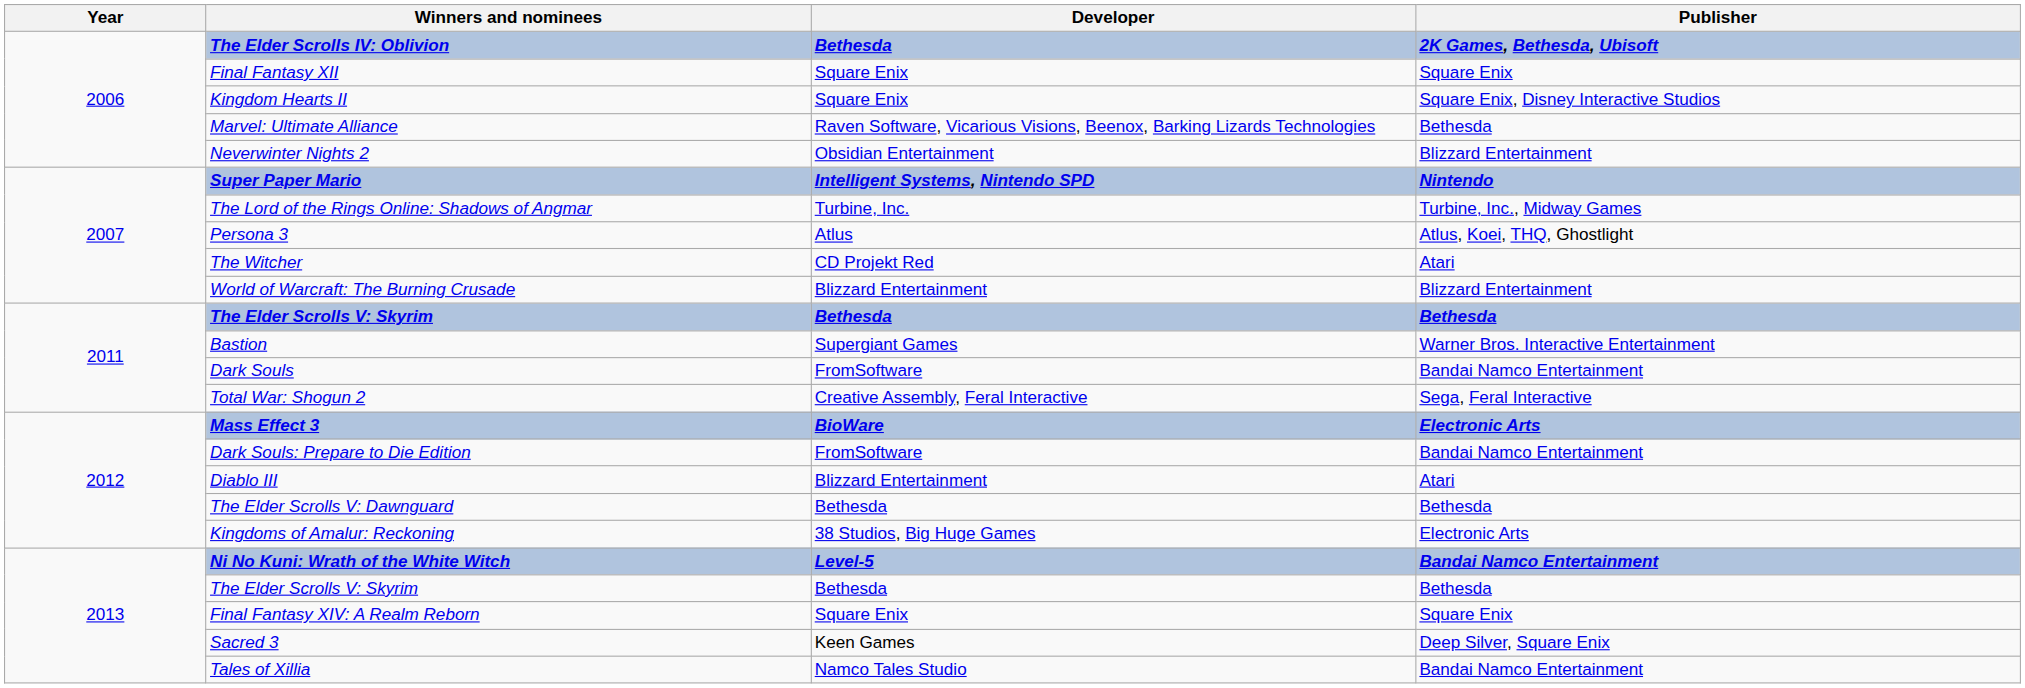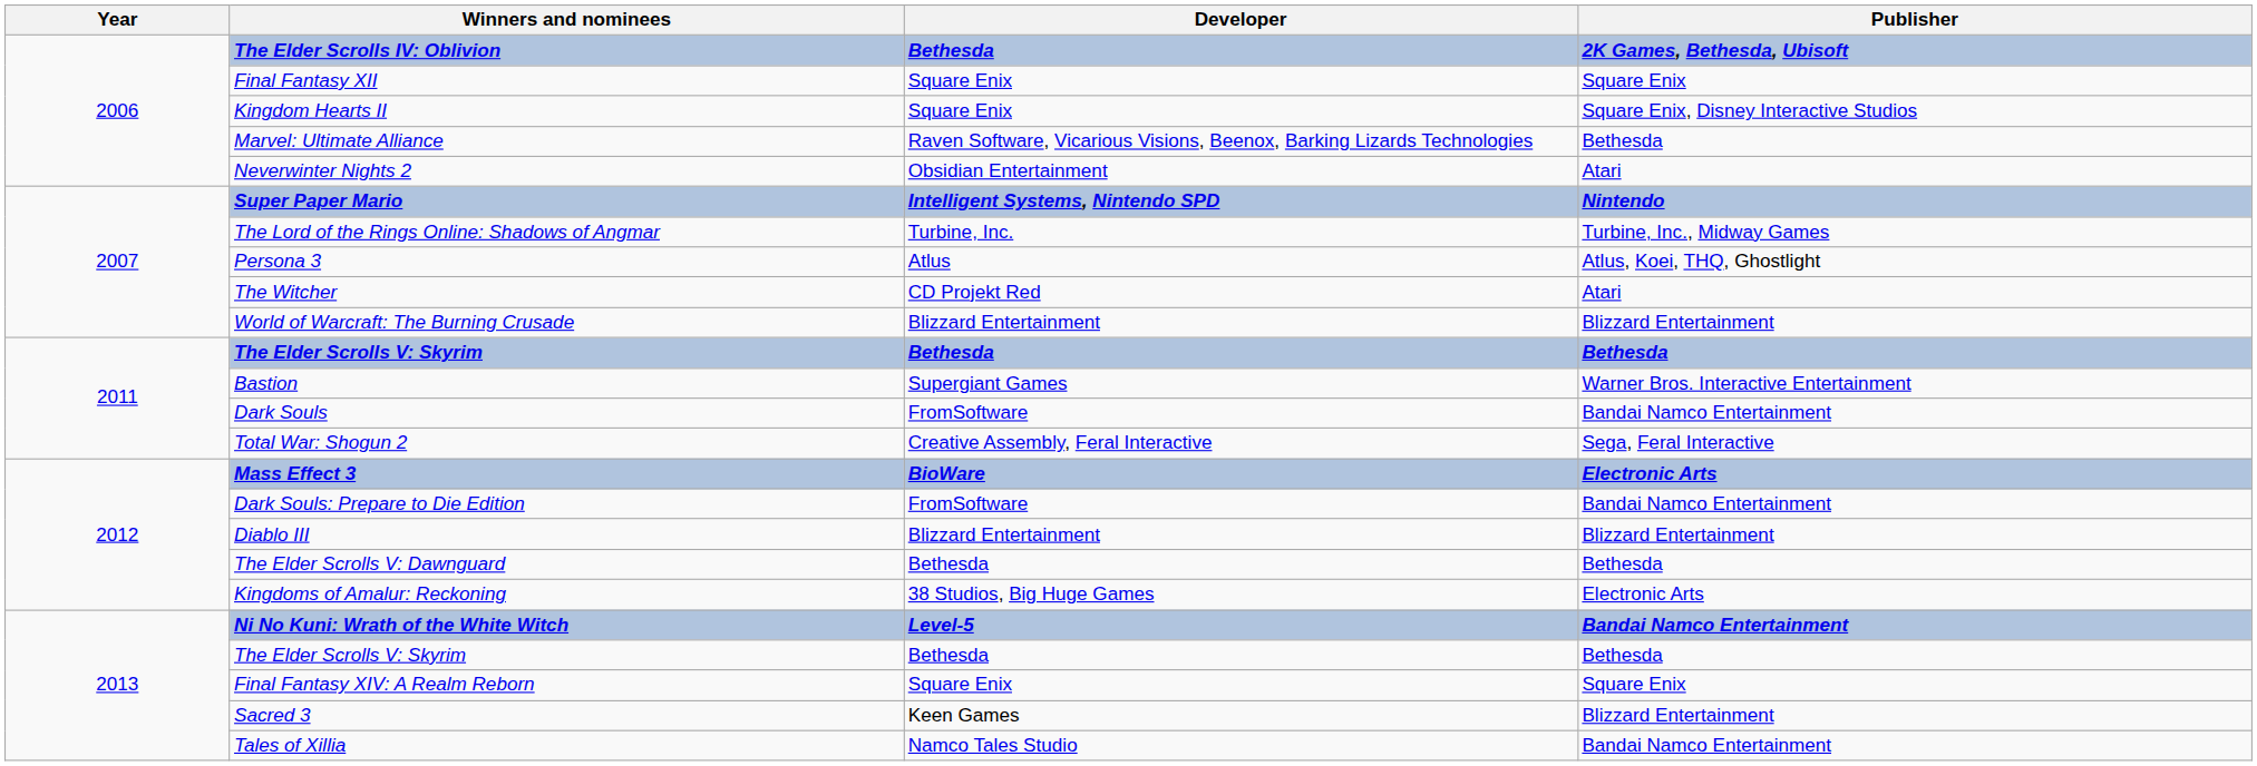 <table class="wikitable" width="95%" cellpadding="5">
 <tr>
 <th width="10%">Year</th>
 <th width="30%">Winners and nominees</th>
 <th width="30%">Developer</th>
 <th width="30%">Publisher</th>
 </tr>
 <tr>
 <td rowspan="5" style="text-align:center;"><a href='#'>2006</a></td>
 <td style="background:#B0C4DE;"><strong><em><a href='#'>The Elder Scrolls IV: Oblivion</a></em></strong></td>
 <td style="background:#B0C4DE;"><strong><em><a href='#'>Bethesda</a></em></strong></td>
 <td style="background:#B0C4DE;"><strong><em><a href='#'>2K Games</a>, <a href='#'>Bethesda</a>, <a href='#'>Ubisoft</a></em></strong></td>
 </tr>
 <tr>
 <td><em><a href='#'>Final Fantasy XII</a></em></td>
 <td><a href='#'>Square Enix</a></td>
 <td><a href='#'>Square Enix</a></td>
 </tr>
 <tr>
 <td><em><a href='#'>Kingdom Hearts II</a></em></td>
 <td><a href='#'>Square Enix</a></td>
 <td><a href='#'>Square Enix</a>, <a href='#'>Disney Interactive Studios</a></td>
 </tr>
 <tr>
 <td><em><a href='#'>Marvel: Ultimate Alliance</a></em></td>
 <td><a href='#'>Raven Software</a>, <a href='#'>Vicarious Visions</a>, <a href='#'>Beenox</a>, <a href='#'>Barking Lizards Technologies</a></td>
 <td><a href='#'>Bethesda</a></td>
 </tr>
 <tr>
 <td><em><a href='#'>Neverwinter Nights 2</a></em></td>
 <td><a href='#'>Obsidian Entertainment</a></td>
-<td><a href='#'>Blizzard Entertainment</a></td>
+<td><a href='#'>Atari</a></td>
 </tr>
 <tr>
 <td rowspan="5" style="text-align:center;"><a href='#'>2007</a></td>
 <td style="background:#B0C4DE;"><strong><em><a href='#'>Super Paper Mario</a></em></strong></td>
 <td style="background:#B0C4DE;"><strong><em><a href='#'>Intelligent Systems</a>, <a href='#'>Nintendo SPD</a></em></strong></td>
 <td style="background:#B0C4DE;"><strong><em><a href='#'>Nintendo</a></em></strong></td>
 </tr>
 <tr>
 <td><em><a href='#'>The Lord of the Rings Online: Shadows of Angmar</a></em></td>
 <td><a href='#'>Turbine, Inc.</a></td>
 <td><a href='#'>Turbine, Inc.</a>, <a href='#'>Midway Games</a></td>
 </tr>
 <tr>
 <td><em><a href='#'>Persona 3</a></em></td>
 <td><a href='#'>Atlus</a></td>
 <td><a href='#'>Atlus</a>, <a href='#'>Koei</a>, <a href='#'>THQ</a>, Ghostlight</td>
 </tr>
 <tr>
 <td><em><a href='#'>The Witcher</a></em></td>
 <td><a href='#'>CD Projekt Red</a></td>
 <td><a href='#'>Atari</a></td>
 </tr>
 <tr>
 <td><em><a href='#'>World of Warcraft: The Burning Crusade</a></em></td>
 <td><a href='#'>Blizzard Entertainment</a></td>
 <td><a href='#'>Blizzard Entertainment</a></td>
 </tr>
 <tr>
 <td rowspan="4" style="text-align:center;"><a href='#'>2011</a></td>
 <td style="background:#B0C4DE;"><strong><em><a href='#'>The Elder Scrolls V: Skyrim</a></em></strong></td>
 <td style="background:#B0C4DE;"><strong><em><a href='#'>Bethesda</a></em></strong></td>
 <td style="background:#B0C4DE;"><strong><em><a href='#'>Bethesda</a></em></strong></td>
 </tr>
 <tr>
 <td><em><a href='#'>Bastion</a></em></td>
 <td><a href='#'>Supergiant Games</a></td>
 <td><a href='#'>Warner Bros. Interactive Entertainment</a></td>
 </tr>
 <tr>
 <td><em><a href='#'>Dark Souls</a></em></td>
 <td><a href='#'>FromSoftware</a></td>
 <td><a href='#'>Bandai Namco Entertainment</a></td>
 </tr>
 <tr>
 <td><em><a href='#'>Total War: Shogun 2</a></em></td>
 <td><a href='#'>Creative Assembly</a>, <a href='#'>Feral Interactive</a></td>
 <td><a href='#'>Sega</a>, <a href='#'>Feral Interactive</a></td>
 </tr>
 <tr>
 <td rowspan="5" style="text-align:center;"><a href='#'>2012</a></td>
 <td style="background:#B0C4DE;"><strong><em><a href='#'>Mass Effect 3</a></em></strong></td>
 <td style="background:#B0C4DE;"><strong><em><a href='#'>BioWare</a></em></strong></td>
 <td style="background:#B0C4DE;"><strong><em><a href='#'>Electronic Arts</a></em></strong></td>
 </tr>
 <tr>
 <td><em><a href='#'>Dark Souls: Prepare to Die Edition</a></em></td>
 <td><a href='#'>FromSoftware</a></td>
 <td><a href='#'>Bandai Namco Entertainment</a></td>
 </tr>
 <tr>
 <td><em><a href='#'>Diablo III</a></em></td>
 <td><a href='#'>Blizzard Entertainment</a></td>
-<td><a href='#'>Atari</a></td>
+<td><a href='#'>Blizzard Entertainment</a></td>
 </tr>
 <tr>
 <td><em><a href='#'>The Elder Scrolls V: Dawnguard</a></em></td>
 <td><a href='#'>Bethesda</a></td>
 <td><a href='#'>Bethesda</a></td>
 </tr>
 <tr>
 <td><em><a href='#'>Kingdoms of Amalur: Reckoning</a></em></td>
 <td><a href='#'>38 Studios</a>, <a href='#'>Big Huge Games</a></td>
 <td><a href='#'>Electronic Arts</a></td>
 </tr>
 <tr>
 <td rowspan="5" style="text-align:center;"><a href='#'>2013</a></td>
 <td style="background:#B0C4DE;"><strong><em><a href='#'>Ni No Kuni: Wrath of the White Witch</a></em></strong></td>
 <td style="background:#B0C4DE;"><strong><em><a href='#'>Level-5</a></em></strong></td>
 <td style="background:#B0C4DE;"><strong><em><a href='#'>Bandai Namco Entertainment</a></em></strong></td>
 </tr>
 <tr>
 <td><em><a href='#'>The Elder Scrolls V: Skyrim</a></em></td>
 <td><a href='#'>Bethesda</a></td>
 <td><a href='#'>Bethesda</a></td>
 </tr>
 <tr>
 <td><em><a href='#'>Final Fantasy XIV: A Realm Reborn</a></em></td>
 <td><a href='#'>Square Enix</a></td>
 <td><a href='#'>Square Enix</a></td>
 </tr>
 <tr>
 <td><em><a href='#'>Sacred 3</a></em></td>
 <td>Keen Games</td>
-<td><a href='#'>Deep Silver</a>, <a href='#'>Square Enix</a></td>
+<td><a href='#'>Blizzard Entertainment</a></td>
 </tr>
 <tr>
 <td><em><a href='#'>Tales of Xillia</a></em></td>
 <td><a href='#'>Namco Tales Studio</a></td>
 <td><a href='#'>Bandai Namco Entertainment</a></td>
 </tr>
 </table>
